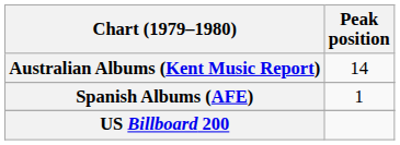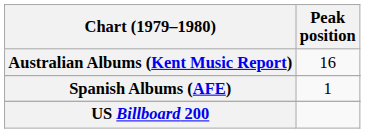 <table class="wikitable sortable plainrowheaders" style="text-align:center">
 <tr>
 <th scope="col">Chart (1979–1980)</th>
 <th scope="col">Peak<br>position</th>
 </tr>
 <tr>
 <th scope="row">Australian Albums (<a href='#'>Kent Music Report</a>)</th>
-<td>14</td>
+<td>16</td>
 </tr>
 <tr>
 </tr>
 <tr>
 </tr>
 <tr>
 </tr>
 <tr>
 </tr>
 <tr>
 </tr>
 <tr>
 </tr>
 <tr>
 <th scope="row">Spanish Albums (<a href='#'>AFE</a>)</th>
 <td>1</td>
 </tr>
 <tr>
 </tr>
 <tr>
 </tr>
 <tr>
 <th scope="row">US <a href='#'><em>Billboard</em> 200</a></th>
 <td></td>
 </tr>
 </table>
